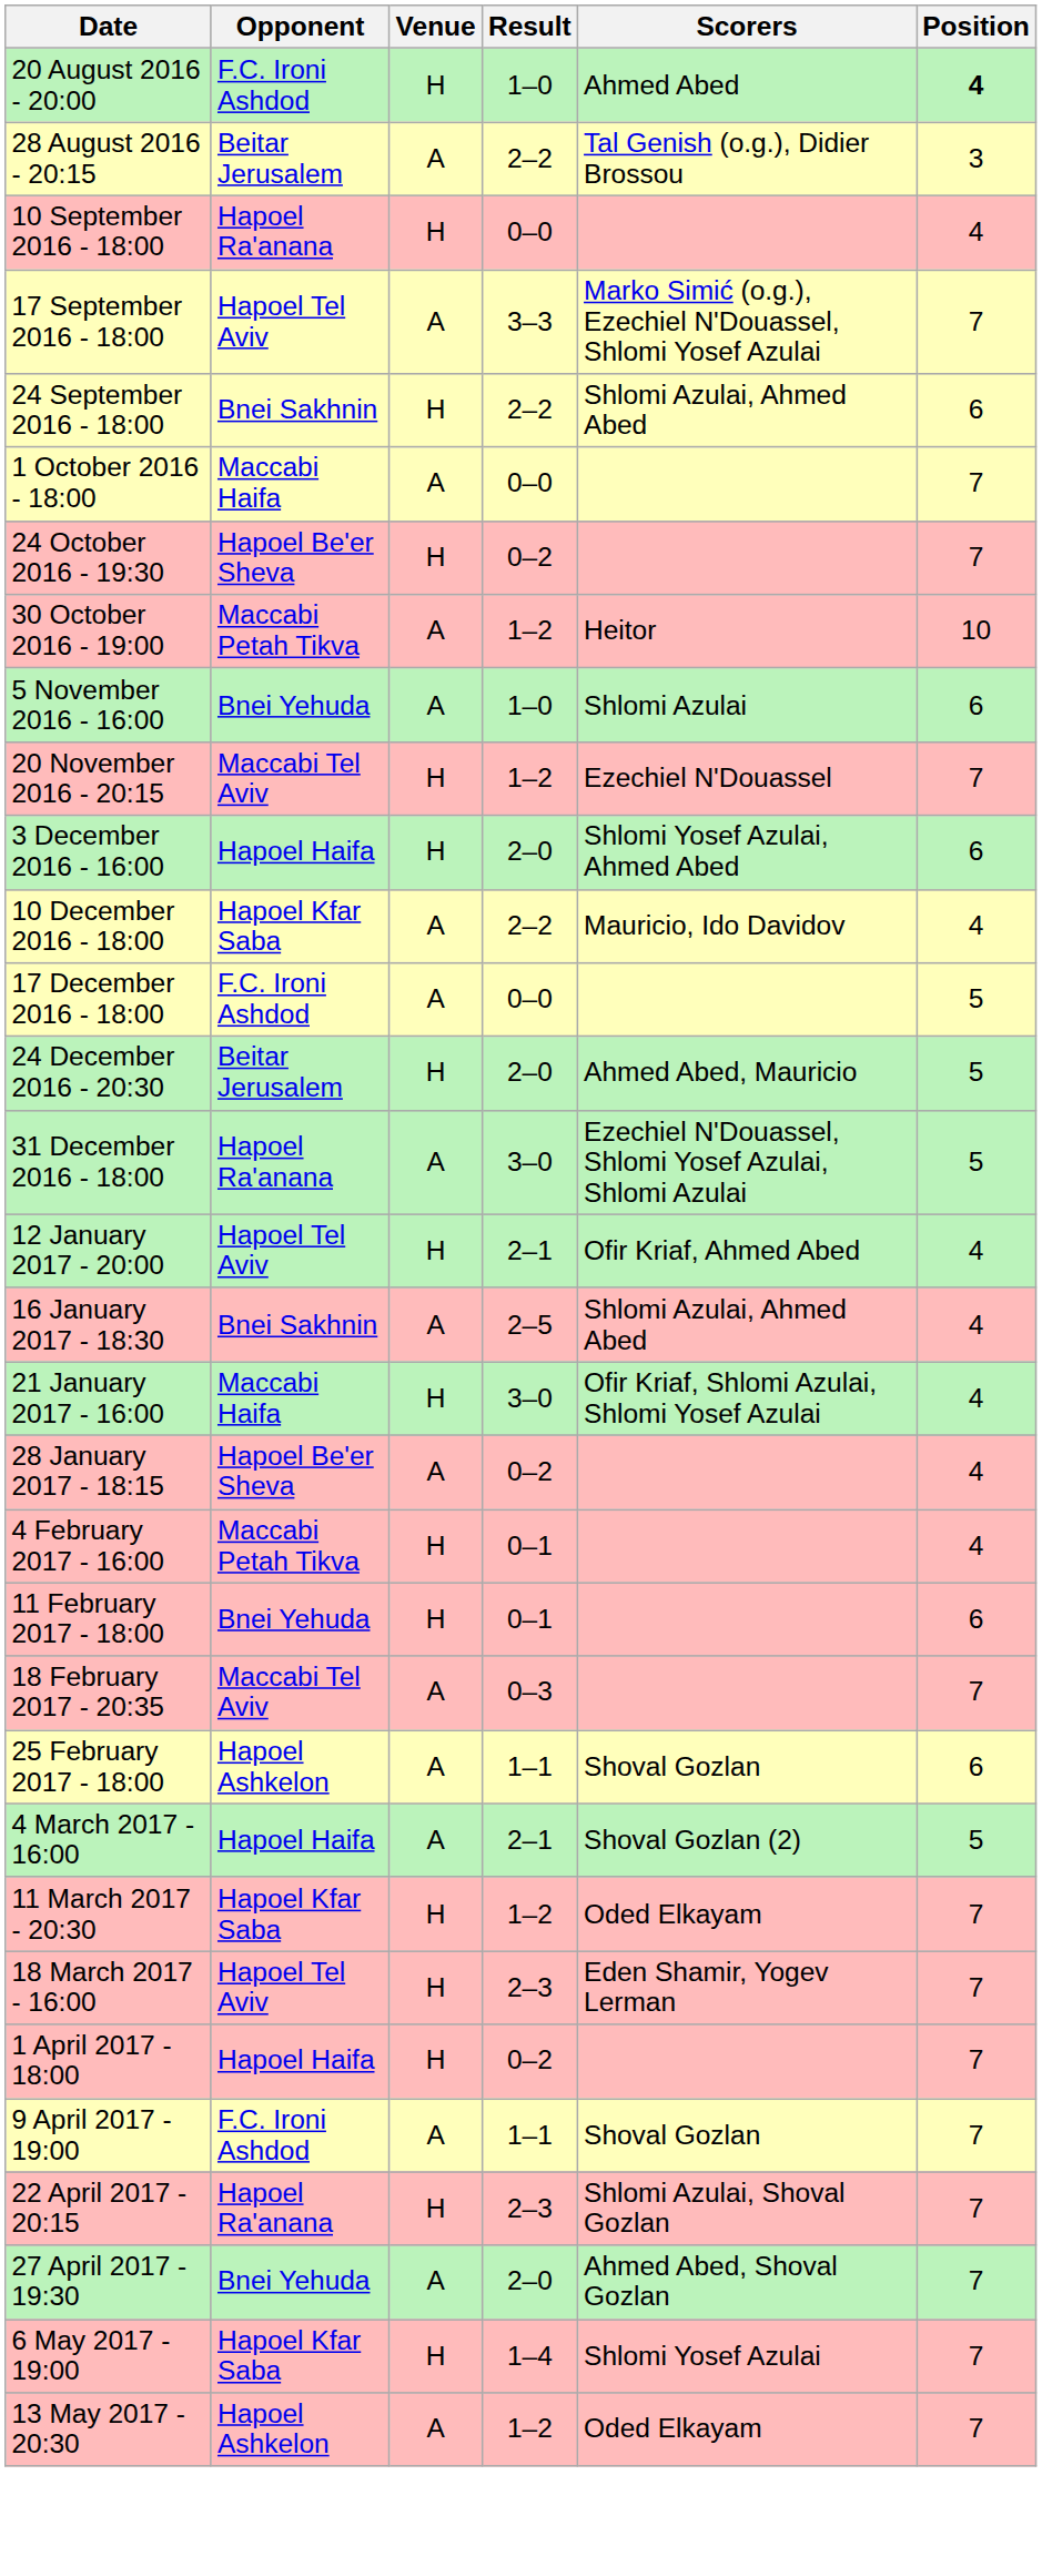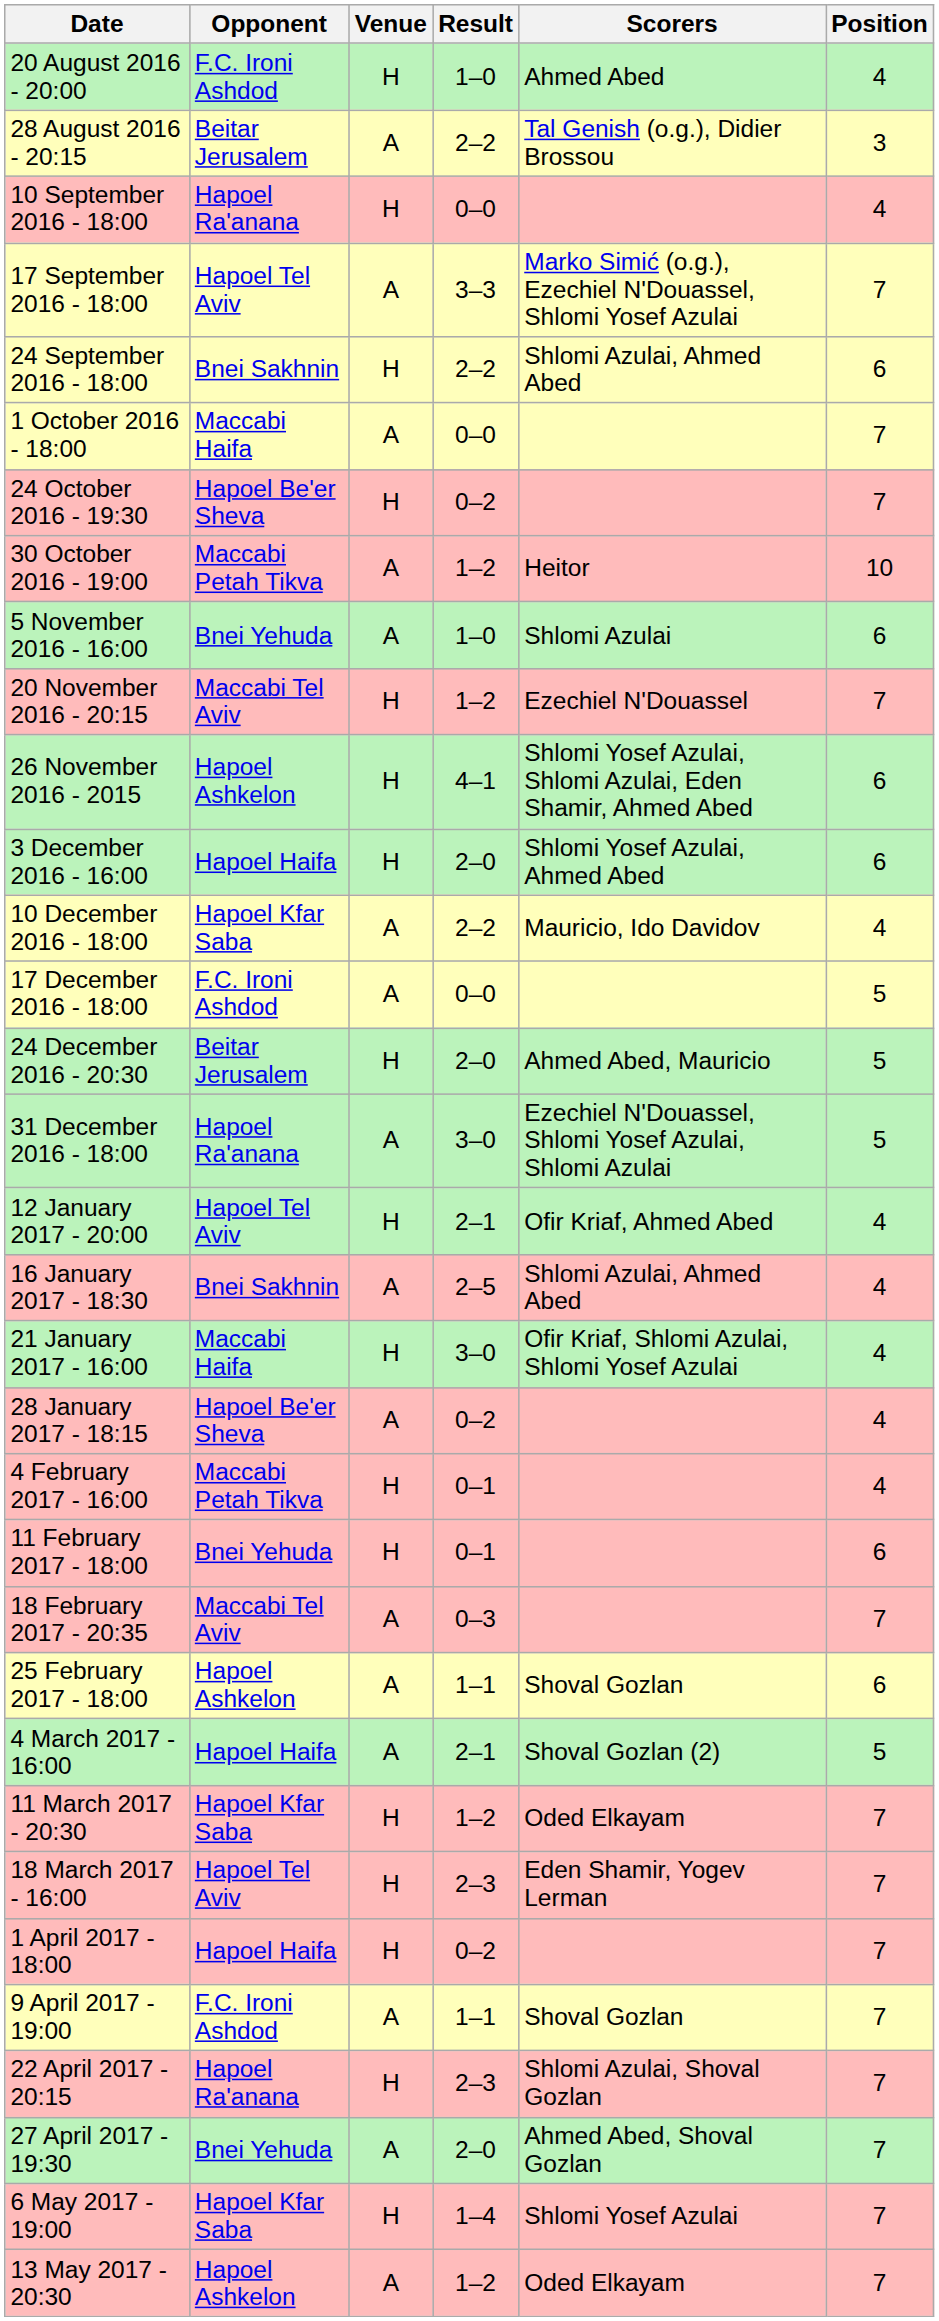 <table class="wikitable">
 <tr>
 <th>Date</th>
 <th>Opponent</th>
 <th>Venue</th>
 <th>Result</th>
 <th>Scorers</th>
 <th>Position</th>
 </tr>
 <tr bgcolor="#BBF3BB">
 <td>20 August 2016 - 20:00</td>
 <td><a href='#'>F.C. Ironi Ashdod</a></td>
 <td align=center>H</td>
 <td align=center>1–0</td>
 <td>Ahmed Abed</td>
-<td align=center><strong>4</strong></td>
+<td align=center>4</td>
 </tr>
 <tr bgcolor="#FFFFBB">
 <td>28 August 2016 - 20:15</td>
 <td><a href='#'>Beitar Jerusalem</a></td>
 <td align=center>A</td>
 <td align=center>2–2</td>
 <td><a href='#'>Tal Genish</a> (o.g.), Didier Brossou</td>
 <td align=center>3</td>
 </tr>
 <tr bgcolor="#FFBBBB">
 <td>10 September 2016 - 18:00</td>
 <td><a href='#'>Hapoel Ra'anana</a></td>
 <td align=center>H</td>
 <td align=center>0–0</td>
 <td></td>
 <td align=center>4</td>
 </tr>
 <tr bgcolor="#FFFFBB">
 <td>17 September 2016 - 18:00</td>
 <td><a href='#'>Hapoel Tel Aviv</a></td>
 <td align=center>A</td>
 <td align=center>3–3</td>
 <td><a href='#'>Marko Simić</a> (o.g.), Ezechiel N'Douassel, Shlomi Yosef Azulai</td>
 <td align=center>7</td>
 </tr>
 <tr bgcolor="#FFFFBB">
 <td>24 September 2016 - 18:00</td>
 <td><a href='#'>Bnei Sakhnin</a></td>
 <td align=center>H</td>
 <td align=center>2–2</td>
 <td>Shlomi Azulai, Ahmed Abed</td>
 <td align=center>6</td>
 </tr>
 <tr bgcolor="#FFFFBB">
 <td>1 October 2016 - 18:00</td>
 <td><a href='#'>Maccabi Haifa</a></td>
 <td align=center>A</td>
 <td align=center>0–0</td>
 <td></td>
 <td align=center>7</td>
 </tr>
 <tr bgcolor="#FFBBBB">
 <td>24 October 2016 - 19:30</td>
 <td><a href='#'>Hapoel Be'er Sheva</a></td>
 <td align=center>H</td>
 <td align=center>0–2</td>
 <td></td>
 <td align=center>7</td>
 </tr>
 <tr bgcolor="#FFBBBB">
 <td>30 October 2016 - 19:00</td>
 <td><a href='#'>Maccabi Petah Tikva</a></td>
 <td align=center>A</td>
 <td align=center>1–2</td>
 <td>Heitor</td>
 <td align=center>10</td>
 </tr>
 <tr bgcolor="#BBF3BB">
 <td>5 November 2016 - 16:00</td>
 <td><a href='#'>Bnei Yehuda</a></td>
 <td align=center>A</td>
 <td align=center>1–0</td>
 <td>Shlomi Azulai</td>
 <td align=center>6</td>
 </tr>
 <tr bgcolor="#FFBBBB">
 <td>20 November 2016 - 20:15</td>
 <td><a href='#'>Maccabi Tel Aviv</a></td>
 <td align=center>H</td>
 <td align=center>1–2</td>
 <td>Ezechiel N'Douassel</td>
 <td align=center>7</td>
+</tr>
+<tr bgcolor="#BBF3BB">
+<td>26 November 2016 - 2015</td>
+<td><a href='#'>Hapoel Ashkelon</a></td>
+<td align=center>H</td>
+<td align=center>4–1</td>
+<td>Shlomi Yosef Azulai, Shlomi Azulai, Eden Shamir, Ahmed Abed</td>
+<td align=center>6</td>
 </tr>
 <tr bgcolor="#BBF3BB">
 <td>3 December 2016 - 16:00</td>
 <td><a href='#'>Hapoel Haifa</a></td>
 <td align=center>H</td>
 <td align=center>2–0</td>
 <td>Shlomi Yosef Azulai, Ahmed Abed</td>
 <td align=center>6</td>
 </tr>
 <tr bgcolor="#FFFFBB">
 <td>10 December 2016 - 18:00</td>
 <td><a href='#'>Hapoel Kfar Saba</a></td>
 <td align=center>A</td>
 <td align=center>2–2</td>
 <td>Mauricio, Ido Davidov</td>
 <td align=center>4</td>
 </tr>
 <tr bgcolor="#FFFFBB">
 <td>17 December 2016 - 18:00</td>
 <td><a href='#'>F.C. Ironi Ashdod</a></td>
 <td align=center>A</td>
 <td align=center>0–0</td>
 <td></td>
 <td align=center>5</td>
 </tr>
 <tr bgcolor="#BBF3BB">
 <td>24 December 2016 - 20:30</td>
 <td><a href='#'>Beitar Jerusalem</a></td>
 <td align=center>H</td>
 <td align=center>2–0</td>
 <td>Ahmed Abed, Mauricio</td>
 <td align=center>5</td>
 </tr>
 <tr bgcolor="#BBF3BB">
 <td>31 December 2016 - 18:00</td>
 <td><a href='#'>Hapoel Ra'anana</a></td>
 <td align=center>A</td>
 <td align=center>3–0</td>
 <td>Ezechiel N'Douassel, Shlomi Yosef Azulai, Shlomi Azulai</td>
 <td align=center>5</td>
 </tr>
 <tr bgcolor="#BBF3BB">
 <td>12 January 2017 - 20:00</td>
 <td><a href='#'>Hapoel Tel Aviv</a></td>
 <td align=center>H</td>
 <td align=center>2–1</td>
 <td>Ofir Kriaf, Ahmed Abed</td>
 <td align=center>4</td>
 </tr>
 <tr bgcolor="#FFBBBB">
 <td>16 January 2017 - 18:30</td>
 <td><a href='#'>Bnei Sakhnin</a></td>
 <td align=center>A</td>
 <td align=center>2–5</td>
 <td>Shlomi Azulai, Ahmed Abed</td>
 <td align=center>4</td>
 </tr>
 <tr bgcolor="#BBF3BB">
 <td>21 January 2017 - 16:00</td>
 <td><a href='#'>Maccabi Haifa</a></td>
 <td align=center>H</td>
 <td align=center>3–0</td>
 <td>Ofir Kriaf, Shlomi Azulai, Shlomi Yosef Azulai</td>
 <td align=center>4</td>
 </tr>
 <tr bgcolor="#FFBBBB">
 <td>28 January 2017 - 18:15</td>
 <td><a href='#'>Hapoel Be'er Sheva</a></td>
 <td align=center>A</td>
 <td align=center>0–2</td>
 <td></td>
 <td align=center>4</td>
 </tr>
 <tr bgcolor="#FFBBBB">
 <td>4 February 2017 - 16:00</td>
 <td><a href='#'>Maccabi Petah Tikva</a></td>
 <td align=center>H</td>
 <td align=center>0–1</td>
 <td></td>
 <td align=center>4</td>
 </tr>
 <tr bgcolor="#FFBBBB">
 <td>11 February 2017 - 18:00</td>
 <td><a href='#'>Bnei Yehuda</a></td>
 <td align=center>H</td>
 <td align=center>0–1</td>
 <td></td>
 <td align=center>6</td>
 </tr>
 <tr bgcolor="#FFBBBB">
 <td>18 February 2017 - 20:35</td>
 <td><a href='#'>Maccabi Tel Aviv</a></td>
 <td align=center>A</td>
 <td align=center>0–3</td>
 <td></td>
 <td align=center>7</td>
 </tr>
 <tr bgcolor="#FFFFBB">
 <td>25 February 2017 - 18:00</td>
 <td><a href='#'>Hapoel Ashkelon</a></td>
 <td align=center>A</td>
 <td align=center>1–1</td>
 <td>Shoval Gozlan</td>
 <td align=center>6</td>
 </tr>
 <tr bgcolor="#BBF3BB">
 <td>4 March 2017 - 16:00</td>
 <td><a href='#'>Hapoel Haifa</a></td>
 <td align=center>A</td>
 <td align=center>2–1</td>
 <td>Shoval Gozlan (2)</td>
 <td align=center>5</td>
 </tr>
 <tr bgcolor="#FFBBBB">
 <td>11 March 2017 - 20:30</td>
 <td><a href='#'>Hapoel Kfar Saba</a></td>
 <td align=center>H</td>
 <td align=center>1–2</td>
 <td>Oded Elkayam</td>
 <td align=center>7</td>
 </tr>
 <tr bgcolor="#FFBBBB">
 <td>18 March 2017 - 16:00</td>
 <td><a href='#'>Hapoel Tel Aviv</a></td>
 <td align=center>H</td>
 <td align=center>2–3</td>
 <td>Eden Shamir, Yogev Lerman</td>
 <td align=center>7</td>
 </tr>
 <tr bgcolor="#FFBBBB">
 <td>1 April 2017 - 18:00</td>
 <td><a href='#'>Hapoel Haifa</a></td>
 <td align=center>H</td>
 <td align=center>0–2</td>
 <td></td>
 <td align=center>7</td>
 </tr>
 <tr bgcolor="#FFFFBB">
 <td>9 April 2017 - 19:00</td>
 <td><a href='#'>F.C. Ironi Ashdod</a></td>
 <td align=center>A</td>
 <td align=center>1–1</td>
 <td>Shoval Gozlan</td>
 <td align=center>7</td>
 </tr>
 <tr bgcolor="#FFBBBB">
 <td>22 April 2017 - 20:15</td>
 <td><a href='#'>Hapoel Ra'anana</a></td>
 <td align=center>H</td>
 <td align=center>2–3</td>
 <td>Shlomi Azulai, Shoval Gozlan</td>
 <td align=center>7</td>
 </tr>
 <tr bgcolor="#BBF3BB">
 <td>27 April 2017 - 19:30</td>
 <td><a href='#'>Bnei Yehuda</a></td>
 <td align=center>A</td>
 <td align=center>2–0</td>
 <td>Ahmed Abed, Shoval Gozlan</td>
 <td align=center>7</td>
 </tr>
 <tr bgcolor="#FFBBBB">
 <td>6 May 2017 - 19:00</td>
 <td><a href='#'>Hapoel Kfar Saba</a></td>
 <td align=center>H</td>
 <td align=center>1–4</td>
 <td>Shlomi Yosef Azulai</td>
 <td align=center>7</td>
 </tr>
 <tr bgcolor="#FFBBBB">
 <td>13 May 2017 - 20:30</td>
 <td><a href='#'>Hapoel Ashkelon</a></td>
 <td align=center>A</td>
 <td align=center>1–2</td>
 <td>Oded Elkayam</td>
 <td align=center>7</td>
 </tr>
 </table>
